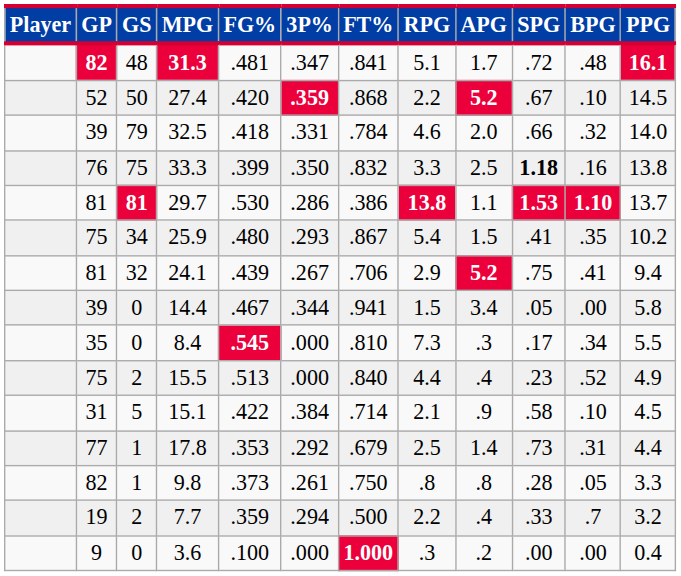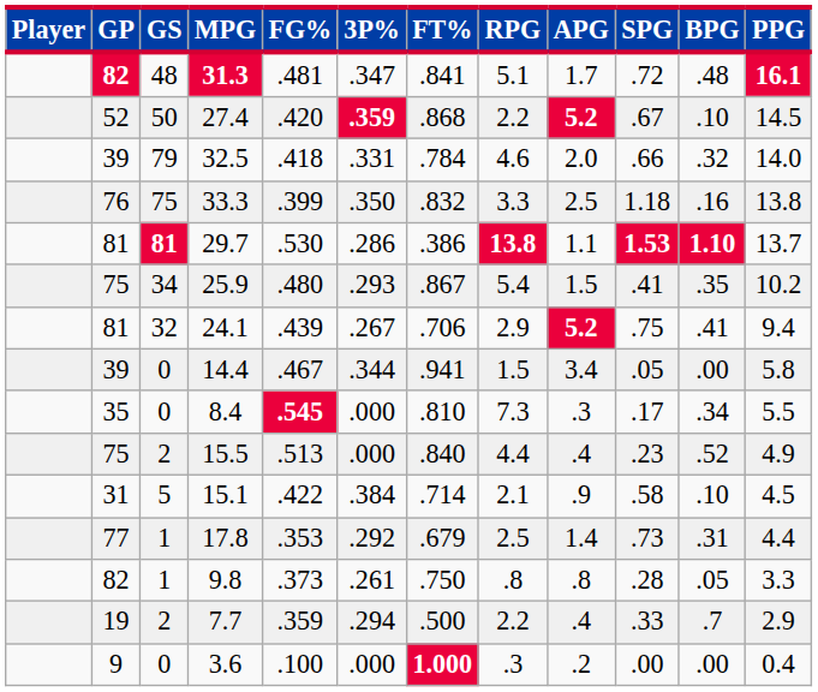 <table class="wikitable sortable" style="text-align:right;">
 <tr>
 <th style="background:#003DA5; color:#FFFFFF; border-top:#D50032 3px solid; border-bottom:#D50032 3px solid;">Player</th>
 <th style="background:#003DA5; color:#FFFFFF; border-top:#D50032 3px solid; border-bottom:#D50032 3px solid;">GP</th>
 <th style="background:#003DA5; color:#FFFFFF; border-top:#D50032 3px solid; border-bottom:#D50032 3px solid;">GS</th>
 <th style="background:#003DA5; color:#FFFFFF; border-top:#D50032 3px solid; border-bottom:#D50032 3px solid;">MPG</th>
 <th style="background:#003DA5; color:#FFFFFF; border-top:#D50032 3px solid; border-bottom:#D50032 3px solid;">FG%</th>
 <th style="background:#003DA5; color:#FFFFFF; border-top:#D50032 3px solid; border-bottom:#D50032 3px solid;">3P%</th>
 <th style="background:#003DA5; color:#FFFFFF; border-top:#D50032 3px solid; border-bottom:#D50032 3px solid;">FT%</th>
 <th style="background:#003DA5; color:#FFFFFF; border-top:#D50032 3px solid; border-bottom:#D50032 3px solid;">RPG</th>
 <th style="background:#003DA5; color:#FFFFFF; border-top:#D50032 3px solid; border-bottom:#D50032 3px solid;">APG</th>
 <th style="background:#003DA5; color:#FFFFFF; border-top:#D50032 3px solid; border-bottom:#D50032 3px solid;">SPG</th>
 <th style="background:#003DA5; color:#FFFFFF; border-top:#D50032 3px solid; border-bottom:#D50032 3px solid;">BPG</th>
 <th style="background:#003DA5; color:#FFFFFF; border-top:#D50032 3px solid; border-bottom:#D50032 3px solid;">PPG</th>
 </tr>
 <tr align="center" bgcolor="">
 <td></td>
 <td style="background:#eb003c;color:white;"><strong>82</strong></td>
 <td>48</td>
 <td style="background:#eb003c;color:white;"><strong>31.3</strong></td>
 <td>.481</td>
 <td>.347</td>
 <td>.841</td>
 <td>5.1</td>
 <td>1.7</td>
 <td>.72</td>
 <td>.48</td>
 <td style="background:#eb003c;color:white;"><strong>16.1</strong></td>
 </tr>
 <tr align="center" bgcolor="f0f0f0">
 <td></td>
 <td>52</td>
 <td>50</td>
 <td>27.4</td>
 <td>.420</td>
 <td style="background:#eb003c;color:white;"><strong>.359</strong></td>
 <td>.868</td>
 <td>2.2</td>
 <td style="background:#eb003c;color:white;"><strong>5.2</strong></td>
 <td>.67</td>
 <td>.10</td>
 <td>14.5</td>
 </tr>
 <tr align="center" bgcolor="">
 <td></td>
 <td>39</td>
 <td>79</td>
 <td>32.5</td>
 <td>.418</td>
 <td>.331</td>
 <td>.784</td>
 <td>4.6</td>
 <td>2.0</td>
 <td>.66</td>
 <td>.32</td>
 <td>14.0</td>
 </tr>
 <tr align="center" bgcolor="f0f0f0">
 <td></td>
 <td>76</td>
 <td>75</td>
 <td>33.3</td>
 <td>.399</td>
 <td>.350</td>
 <td>.832</td>
 <td>3.3</td>
 <td>2.5</td>
-<td><strong>1.18</strong></td>
+<td>1.18</td>
 <td>.16</td>
 <td>13.8</td>
 </tr>
 <tr align="center" bgcolor="">
 <td></td>
 <td>81</td>
 <td style="background:#eb003c;color:white;"><strong>81</strong></td>
 <td>29.7</td>
 <td>.530</td>
 <td>.286</td>
 <td>.386</td>
 <td style="background:#eb003c;color:white;"><strong>13.8</strong></td>
 <td>1.1</td>
 <td style="background:#eb003c;color:white;"><strong>1.53</strong></td>
 <td style="background:#eb003c;color:white;"><strong>1.10</strong></td>
 <td>13.7</td>
 </tr>
 <tr align="center" bgcolor="f0f0f0">
 <td></td>
 <td>75</td>
 <td>34</td>
 <td>25.9</td>
 <td>.480</td>
 <td>.293</td>
 <td>.867</td>
 <td>5.4</td>
 <td>1.5</td>
 <td>.41</td>
 <td>.35</td>
 <td>10.2</td>
 </tr>
 <tr align="center" bgcolor="">
 <td></td>
 <td>81</td>
 <td>32</td>
 <td>24.1</td>
 <td>.439</td>
 <td>.267</td>
 <td>.706</td>
 <td>2.9</td>
 <td style="background:#eb003c;color:white;"><strong>5.2</strong></td>
 <td>.75</td>
 <td>.41</td>
 <td>9.4</td>
 </tr>
 <tr align="center" bgcolor="f0f0f0">
 <td></td>
 <td>39</td>
 <td>0</td>
 <td>14.4</td>
 <td>.467</td>
 <td>.344</td>
 <td>.941</td>
 <td>1.5</td>
 <td>3.4</td>
 <td>.05</td>
 <td>.00</td>
 <td>5.8</td>
 </tr>
 <tr align="center" bgcolor="">
 <td></td>
 <td>35</td>
 <td>0</td>
 <td>8.4</td>
 <td style="background:#eb003c;color:white;"><strong>.545</strong></td>
 <td>.000</td>
 <td>.810</td>
 <td>7.3</td>
 <td>.3</td>
 <td>.17</td>
 <td>.34</td>
 <td>5.5</td>
 </tr>
 <tr align="center" bgcolor="f0f0f0">
 <td></td>
 <td>75</td>
 <td>2</td>
 <td>15.5</td>
 <td>.513</td>
 <td>.000</td>
 <td>.840</td>
 <td>4.4</td>
 <td>.4</td>
 <td>.23</td>
 <td>.52</td>
 <td>4.9</td>
 </tr>
 <tr align="center" bgcolor="">
 <td></td>
 <td>31</td>
 <td>5</td>
 <td>15.1</td>
 <td>.422</td>
 <td>.384</td>
 <td>.714</td>
 <td>2.1</td>
 <td>.9</td>
 <td>.58</td>
 <td>.10</td>
 <td>4.5</td>
 </tr>
 <tr align="center" bgcolor="f0f0f0">
 <td></td>
 <td>77</td>
 <td>1</td>
 <td>17.8</td>
 <td>.353</td>
 <td>.292</td>
 <td>.679</td>
 <td>2.5</td>
 <td>1.4</td>
 <td>.73</td>
 <td>.31</td>
 <td>4.4</td>
 </tr>
 <tr align="center" bgcolor="">
 <td></td>
 <td>82</td>
 <td>1</td>
 <td>9.8</td>
 <td>.373</td>
 <td>.261</td>
 <td>.750</td>
 <td>.8</td>
 <td>.8</td>
 <td>.28</td>
 <td>.05</td>
 <td>3.3</td>
 </tr>
 <tr align="center" bgcolor="f0f0f0">
 <td></td>
 <td>19</td>
 <td>2</td>
 <td>7.7</td>
 <td>.359</td>
 <td>.294</td>
 <td>.500</td>
 <td>2.2</td>
 <td>.4</td>
 <td>.33</td>
 <td>.7</td>
-<td>3.2</td>
+<td>2.9</td>
 </tr>
 <tr align="center" bgcolor="">
 <td></td>
 <td>9</td>
 <td>0</td>
 <td>3.6</td>
 <td>.100</td>
 <td>.000</td>
 <td style="background:#eb003c;color:white;"><strong>1.000</strong></td>
 <td>.3</td>
 <td>.2</td>
 <td>.00</td>
 <td>.00</td>
 <td>0.4</td>
 </tr>
 </table>
